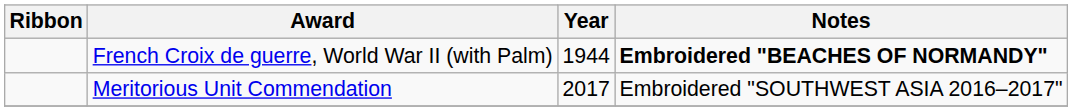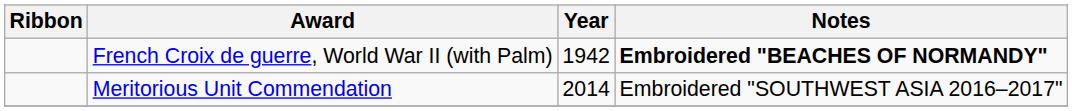 <table class="wikitable" style="float:left;">
 <tr style="background:#efefef;">
 <th>Ribbon</th>
 <th>Award</th>
 <th>Year</th>
 <th>Notes</th>
 </tr>
 <tr>
 <td></td>
 <td><a href='#'>French Croix de guerre</a>, World War II (with Palm)</td>
-<td>1944</td>
+<td>1942</td>
 <td><strong>Embroidered "BEACHES OF NORMANDY"</strong></td>
 </tr>
 <tr>
 <td></td>
 <td><a href='#'>Meritorious Unit Commendation</a></td>
-<td>2017</td>
+<td>2014</td>
 <td>Embroidered "SOUTHWEST ASIA 2016–2017"</td>
 </tr>
 <tr>
 </tr>
 </table>
